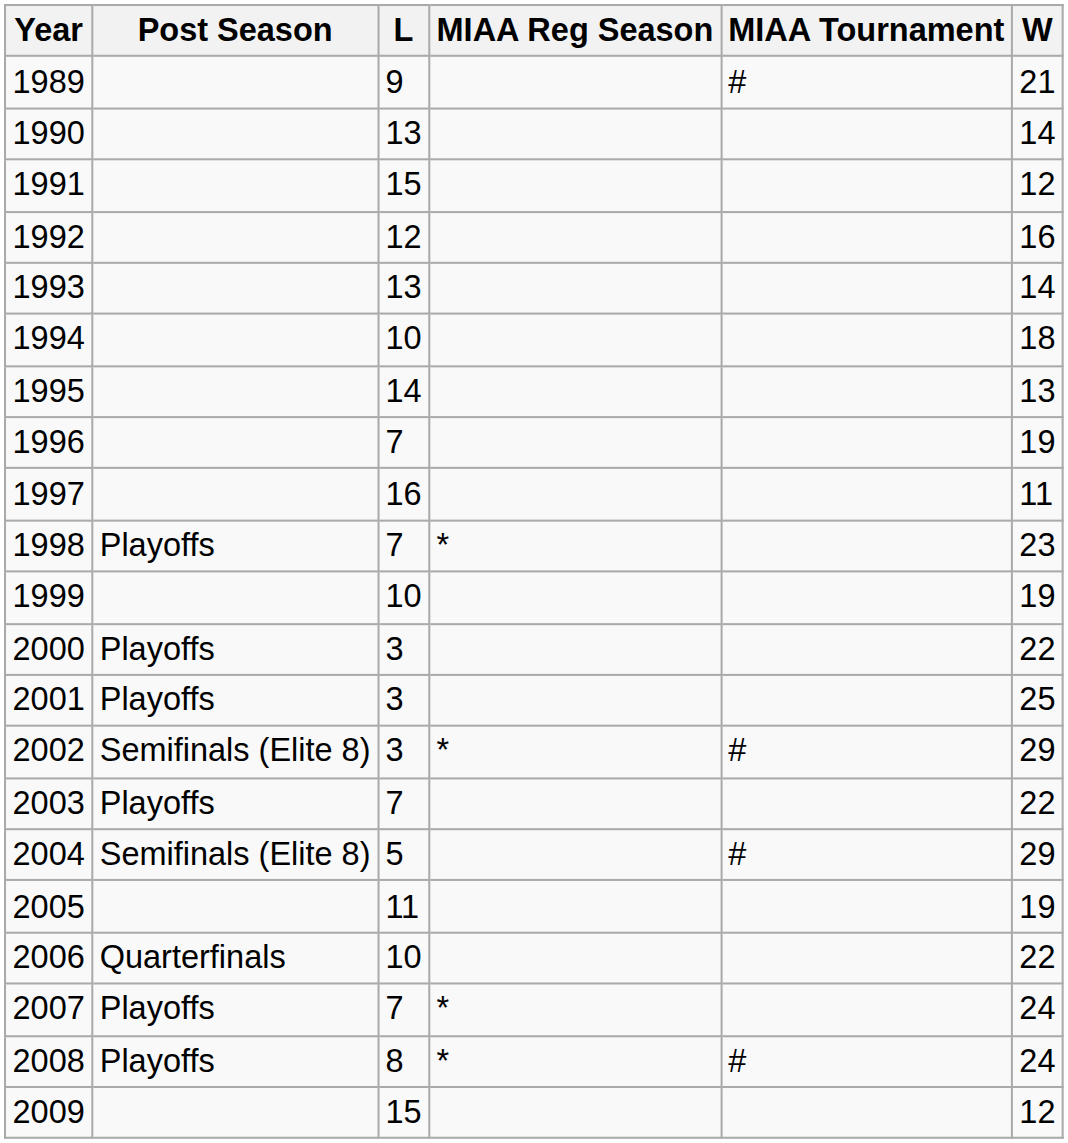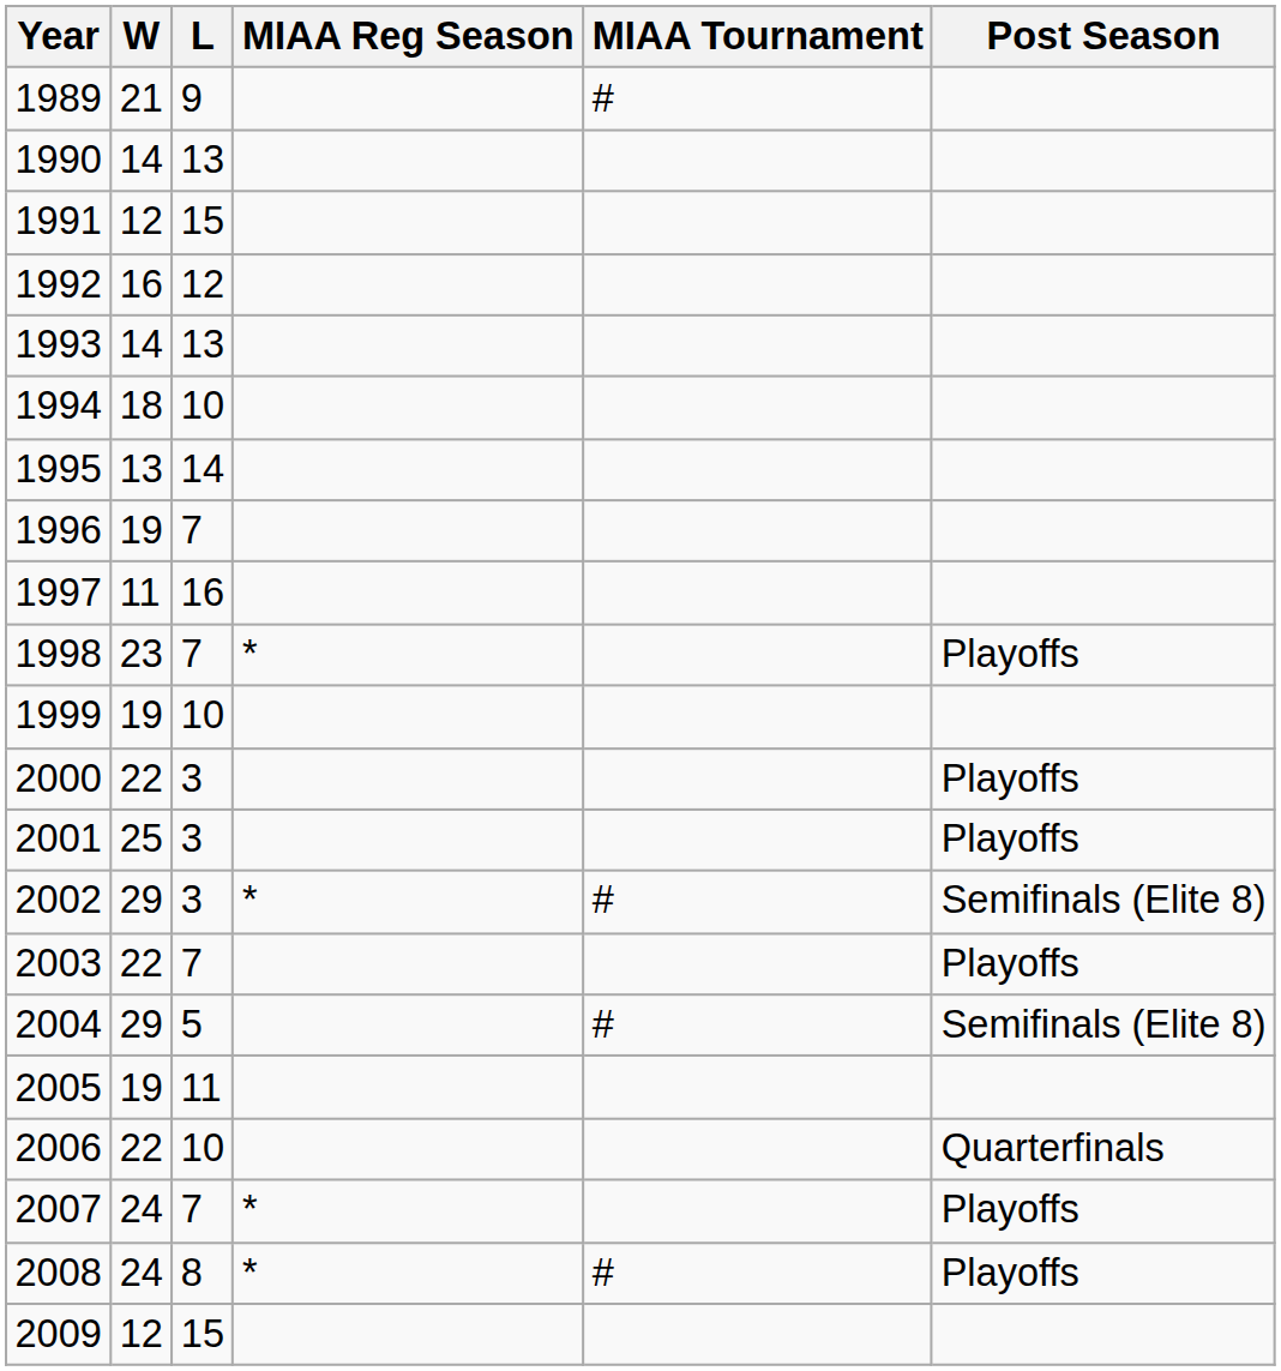 <table class="wikitable sortable" font=90%">
 <tr>
 <th>Year</th>
-<th>Post Season</th>
+<th>W</th>
 <th>L</th>
 <th>MIAA Reg Season</th>
 <th>MIAA Tournament</th>
-<th>W</th>
+<th>Post Season</th>
 </tr>
 <tr>
 <td>1989</td>
-<td></td>
+<td>21</td>
 <td>9</td>
 <td></td>
 <td>#</td>
-<td>21</td>
+<td></td>
 </tr>
 <tr>
 <td>1990</td>
-<td></td>
+<td>14</td>
 <td>13</td>
 <td></td>
 <td></td>
-<td>14</td>
+<td></td>
 </tr>
 <tr>
 <td>1991</td>
-<td></td>
+<td>12</td>
 <td>15</td>
 <td></td>
 <td></td>
-<td>12</td>
+<td></td>
 </tr>
 <tr>
 <td>1992</td>
-<td></td>
+<td>16</td>
 <td>12</td>
 <td></td>
 <td></td>
-<td>16</td>
+<td></td>
 </tr>
 <tr>
 <td>1993</td>
-<td></td>
+<td>14</td>
 <td>13</td>
 <td></td>
 <td></td>
-<td>14</td>
+<td></td>
 </tr>
 <tr>
 <td>1994</td>
-<td></td>
+<td>18</td>
 <td>10</td>
 <td></td>
 <td></td>
-<td>18</td>
+<td></td>
 </tr>
 <tr>
 <td>1995</td>
-<td></td>
+<td>13</td>
 <td>14</td>
 <td></td>
 <td></td>
-<td>13</td>
+<td></td>
 </tr>
 <tr>
 <td>1996</td>
-<td></td>
+<td>19</td>
 <td>7</td>
 <td></td>
 <td></td>
-<td>19</td>
+<td></td>
 </tr>
 <tr>
 <td>1997</td>
-<td></td>
+<td>11</td>
 <td>16</td>
 <td></td>
 <td></td>
-<td>11</td>
+<td></td>
 </tr>
 <tr>
 <td>1998</td>
-<td>Playoffs</td>
+<td>23</td>
 <td>7</td>
 <td>*</td>
 <td></td>
-<td>23</td>
+<td>Playoffs</td>
 </tr>
 <tr>
 <td>1999</td>
-<td></td>
+<td>19</td>
 <td>10</td>
 <td></td>
 <td></td>
-<td>19</td>
+<td></td>
 </tr>
 <tr>
 <td>2000</td>
-<td>Playoffs</td>
+<td>22</td>
 <td>3</td>
 <td></td>
 <td></td>
-<td>22</td>
+<td>Playoffs</td>
 </tr>
 <tr>
 <td>2001</td>
-<td>Playoffs</td>
+<td>25</td>
 <td>3</td>
 <td></td>
 <td></td>
-<td>25</td>
+<td>Playoffs</td>
 </tr>
 <tr>
 <td>2002</td>
-<td>Semifinals (Elite 8)</td>
+<td>29</td>
 <td>3</td>
 <td>*</td>
 <td>#</td>
-<td>29</td>
+<td>Semifinals (Elite 8)</td>
 </tr>
 <tr>
 <td>2003</td>
-<td>Playoffs</td>
+<td>22</td>
 <td>7</td>
 <td></td>
 <td></td>
-<td>22</td>
+<td>Playoffs</td>
 </tr>
 <tr>
 <td>2004</td>
-<td>Semifinals (Elite 8)</td>
+<td>29</td>
 <td>5</td>
 <td></td>
 <td>#</td>
-<td>29</td>
+<td>Semifinals (Elite 8)</td>
 </tr>
 <tr>
 <td>2005</td>
-<td></td>
+<td>19</td>
 <td>11</td>
 <td></td>
 <td></td>
-<td>19</td>
+<td></td>
 </tr>
 <tr>
 <td>2006</td>
-<td>Quarterfinals</td>
+<td>22</td>
 <td>10</td>
 <td></td>
 <td></td>
-<td>22</td>
+<td>Quarterfinals</td>
 </tr>
 <tr>
 <td>2007</td>
-<td>Playoffs</td>
+<td>24</td>
 <td>7</td>
 <td>*</td>
 <td></td>
-<td>24</td>
+<td>Playoffs</td>
 </tr>
 <tr>
 <td>2008</td>
-<td>Playoffs</td>
+<td>24</td>
 <td>8</td>
 <td>*</td>
 <td>#</td>
-<td>24</td>
+<td>Playoffs</td>
 </tr>
 <tr>
 <td>2009</td>
-<td></td>
+<td>12</td>
 <td>15</td>
 <td></td>
 <td></td>
-<td>12</td>
+<td></td>
 </tr>
 </table>
